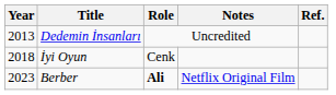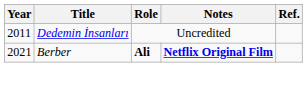 <table class="wikitable sortable mw-collapsible">
 <tr>
 <th>Year</th>
 <th>Title</th>
 <th>Role</th>
 <th>Notes</th>
 <th>Ref.</th>
 </tr>
 <tr>
-<td>2013</td>
+<td>2011</td>
 <td><em><a href='#'>Dedemin İnsanları</a></em></td>
 <td colspan="2" align=center>Uncredited</td>
 <td></td>
 </tr>
 <tr>
-<td>2018</td>
-<td><em>İyi Oyun</em></td>
-<td>Cenk</td>
-<td></td>
-<td></td>
-</tr>
-<tr>
-<td>2023</td>
+<td>2021</td>
 <td><em>Berber</em></td>
 <td><strong>Ali</strong></td>
-<td><a href='#'>Netflix Original Film</a></td>
+<td><strong><a href='#'>Netflix Original Film</a></strong></td>
 <td></td>
 </tr>
 </table>
